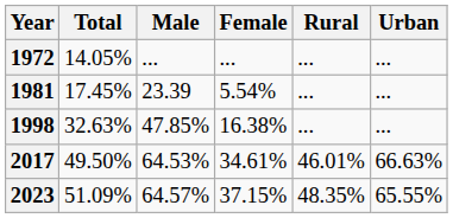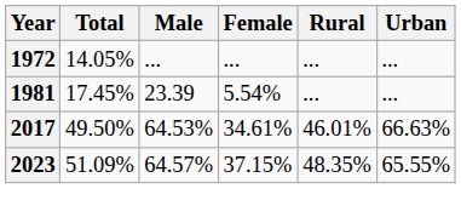 <table class="sortable wikitable">
 <tr>
 <th>Year</th>
 <th>Total</th>
 <th>Male</th>
 <th>Female</th>
 <th>Rural</th>
 <th>Urban</th>
 </tr>
 <tr>
 <th>1972</th>
 <td>14.05%</td>
 <td>...</td>
 <td>...</td>
 <td>...</td>
 <td>...</td>
 </tr>
 <tr>
 <th>1981</th>
 <td>17.45%</td>
 <td>23.39</td>
 <td>5.54%</td>
 <td>...</td>
 <td>...</td>
 </tr>
 <tr>
-<th>1998</th>
-<td>32.63%</td>
-<td>47.85%</td>
-<td>16.38%</td>
-<td>...</td>
-<td>...</td>
-</tr>
-<tr>
 <th>2017</th>
 <td>49.50%</td>
 <td>64.53%</td>
 <td>34.61%</td>
 <td>46.01%</td>
 <td>66.63%</td>
 </tr>
 <tr>
 <th>2023</th>
 <td>51.09%</td>
 <td>64.57%</td>
 <td>37.15%</td>
 <td>48.35%</td>
 <td>65.55%</td>
 </tr>
 </table>
